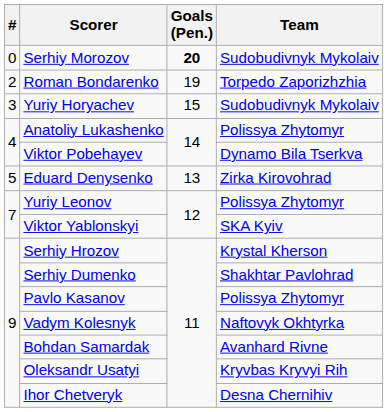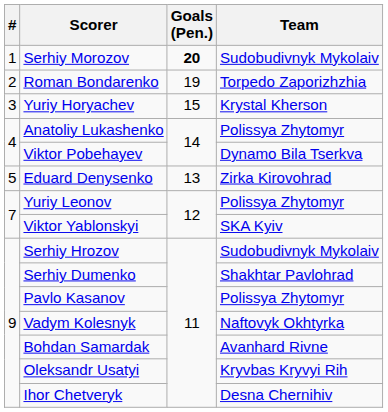 <table class="wikitable">
 <tr>
 <th>#</th>
 <th>Scorer</th>
 <th>Goals<br>(Pen.)</th>
 <th>Team</th>
 </tr>
 <tr>
-<td>0</td>
+<td>1</td>
 <td><a href='#'>Serhiy Morozov</a></td>
 <td align=center><strong>20</strong></td>
 <td><a href='#'>Sudobudivnyk Mykolaiv</a></td>
 </tr>
 <tr>
 <td>2</td>
 <td><a href='#'>Roman Bondarenko</a></td>
 <td align=center>19</td>
 <td><a href='#'>Torpedo Zaporizhzhia</a></td>
 </tr>
 <tr>
 <td>3</td>
 <td><a href='#'>Yuriy Horyachev</a></td>
 <td align=center>15</td>
-<td><a href='#'>Sudobudivnyk Mykolaiv</a></td>
+<td><a href='#'>Krystal Kherson</a></td>
 </tr>
 <tr>
 <td rowspan=2>4</td>
 <td><a href='#'>Anatoliy Lukashenko</a></td>
 <td rowspan=2 align=center>14</td>
 <td><a href='#'>Polissya Zhytomyr</a></td>
 </tr>
 <tr>
 <td><a href='#'>Viktor Pobehayev</a></td>
 <td><a href='#'>Dynamo Bila Tserkva</a></td>
 </tr>
 <tr>
 <td>5</td>
 <td><a href='#'>Eduard Denysenko</a></td>
 <td align=center>13</td>
 <td><a href='#'>Zirka Kirovohrad</a></td>
 </tr>
 <tr>
 <td rowspan=2>7</td>
 <td><a href='#'>Yuriy Leonov</a></td>
 <td rowspan=2 align=center>12</td>
 <td><a href='#'>Polissya Zhytomyr</a></td>
 </tr>
 <tr>
 <td><a href='#'>Viktor Yablonskyi</a></td>
 <td><a href='#'>SKA Kyiv</a></td>
 </tr>
 <tr>
 <td rowspan=7>9</td>
 <td><a href='#'>Serhiy Hrozov</a></td>
 <td rowspan=7 align=center>11</td>
-<td><a href='#'>Krystal Kherson</a></td>
+<td><a href='#'>Sudobudivnyk Mykolaiv</a></td>
 </tr>
 <tr>
 <td><a href='#'>Serhiy Dumenko</a></td>
 <td><a href='#'>Shakhtar Pavlohrad</a></td>
 </tr>
 <tr>
 <td><a href='#'>Pavlo Kasanov</a></td>
 <td><a href='#'>Polissya Zhytomyr</a></td>
 </tr>
 <tr>
 <td><a href='#'>Vadym Kolesnyk</a></td>
 <td><a href='#'>Naftovyk Okhtyrka</a></td>
 </tr>
 <tr>
 <td><a href='#'>Bohdan Samardak</a></td>
 <td><a href='#'>Avanhard Rivne</a></td>
 </tr>
 <tr>
 <td><a href='#'>Oleksandr Usatyi</a></td>
 <td><a href='#'>Kryvbas Kryvyi Rih</a></td>
 </tr>
 <tr>
 <td><a href='#'>Ihor Chetveryk</a></td>
 <td><a href='#'>Desna Chernihiv</a></td>
 </tr>
 </table>
